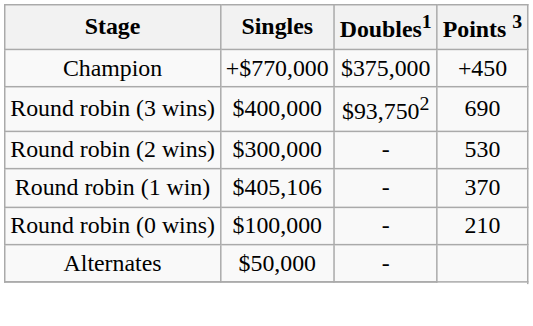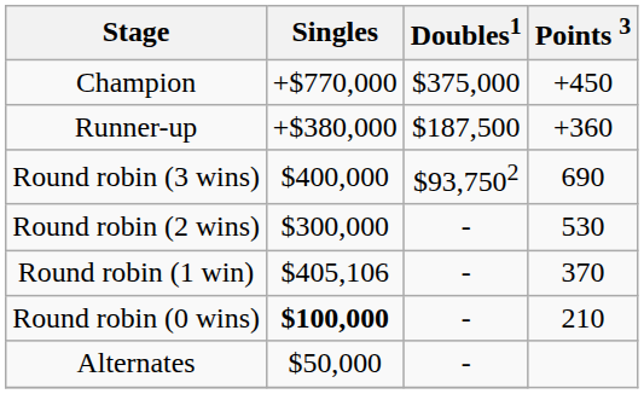 <table class="wikitable">
 <tr>
 <th>Stage</th>
 <th>Singles</th>
 <th>Doubles<sup>1</sup></th>
 <th>Points <sup>3</sup></th>
 </tr>
 <tr align="center">
 <td>Champion</td>
 <td>+$770,000</td>
 <td>$375,000</td>
 <td>+450</td>
+</tr>
+<tr align="center">
+<td>Runner-up</td>
+<td>+$380,000</td>
+<td>$187,500</td>
+<td>+360</td>
 </tr>
 <tr align="center">
 <td>Round robin (3 wins)</td>
 <td>$400,000</td>
 <td>$93,750<sup>2</sup></td>
 <td>690</td>
 </tr>
 <tr align="center">
 <td>Round robin (2 wins)</td>
 <td>$300,000</td>
 <td>-</td>
 <td>530</td>
 </tr>
 <tr align="center">
 <td>Round robin (1 win)</td>
 <td>$405,106</td>
 <td>-</td>
 <td>370</td>
 </tr>
 <tr align="center">
 <td>Round robin (0 wins)</td>
-<td>$100,000</td>
+<td><strong>$100,000</strong></td>
 <td>-</td>
 <td>210</td>
 </tr>
 <tr align="center">
 <td>Alternates</td>
 <td>$50,000</td>
 <td>-</td>
 </tr>
 <tr>
 </tr>
 </table>
